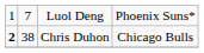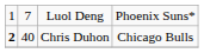 <table class="wikitable">
 <tr align="center" bgcolor="">
 <td>1</td>
 <td>7</td>
 <td>Luol Deng</td>
 <td>Phoenix Suns*</td>
 </tr>
 <tr align="center" bgcolor="">
 <td><strong>2</strong></td>
-<td>38</td>
+<td>40</td>
 <td>Chris Duhon</td>
 <td>Chicago Bulls</td>
 </tr>
 <tr align="center" bgcolor="">
 </tr>
 </table>
